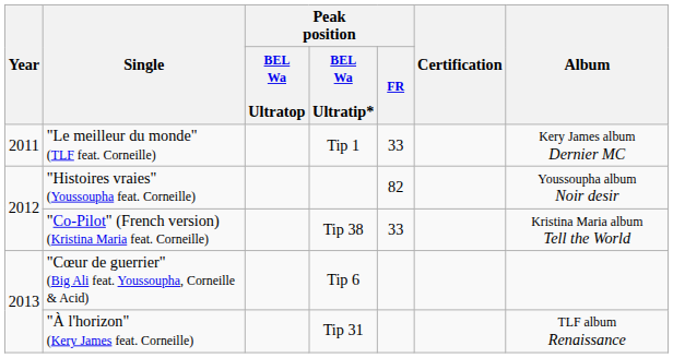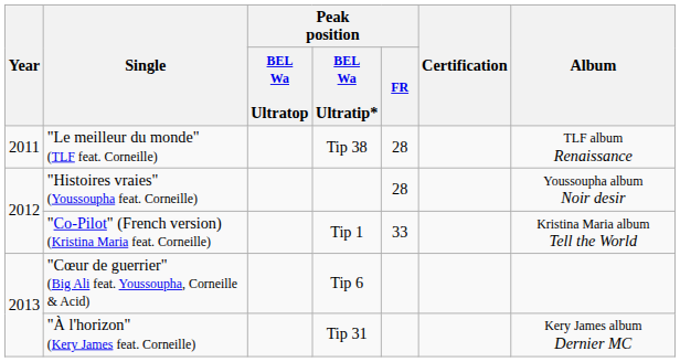 <table class="wikitable">
 <tr>
 <th align="center" rowspan="2" width="10">Year</th>
 <th align="center" rowspan="2" width="200">Single</th>
 <th align="center" colspan="3">Peak<br>position</th>
 <th align="center" rowspan="2" width="40">Certification</th>
 <th align="center" rowspan="2" width="160">Album</th>
 </tr>
 <tr>
 <th width="30"><small><a href='#'>BEL <br>Wa</a></small><br><br>Ultratop</th>
 <th width="30"><small><a href='#'>BEL <br>Wa</a></small><br><br>Ultratip*</th>
 <th width="30"><small><a href='#'>FR</a></small><br></th>
 </tr>
 <tr>
 <td align="center" rowspan="1">2011</td>
 <td>"Le meilleur du monde" <br><small> (<a href='#'>TLF</a> feat. Corneille)</small></td>
 <td align="center"></td>
-<td align="center">Tip 1</td>
-<td align="center">33</td>
+<td align="center">Tip 38</td>
+<td align="center">28</td>
 <td align="center"></td>
-<td align="center"><small>Kery James album</small><br><em>Dernier MC</em></td>
+<td align="center" rowspan=1><small>TLF album</small><br><em>Renaissance</em></td>
 </tr>
 <tr>
 <td align="center" rowspan="2">2012</td>
 <td>"Histoires vraies" <br><small> (<a href='#'>Youssoupha</a> feat. Corneille)</small></td>
 <td align="center"></td>
 <td align="center"></td>
-<td align="center">82</td>
+<td align="center">28</td>
 <td align="center"></td>
 <td align="center" rowspan=1><small>Youssoupha album</small><br><em>Noir desir</em></td>
 </tr>
 <tr>
 <td>"<a href='#'>Co-Pilot</a>" (French version) <br><small> (<a href='#'>Kristina Maria</a> feat. Corneille)</small></td>
 <td align="center"></td>
-<td align="center">Tip 38</td>
+<td align="center">Tip 1</td>
 <td align="center">33</td>
 <td align="center"></td>
 <td align="center"><small>Kristina Maria album</small><br><em>Tell the World</em></td>
 </tr>
 <tr>
 <td align="center" rowspan="2">2013</td>
 <td>"Cœur de guerrier" <br><small>(<a href='#'>Big Ali</a> feat. <a href='#'>Youssoupha</a>, Corneille & Acid)</small></td>
 <td align="center"></td>
 <td align="center">Tip 6</td>
 <td align="center"></td>
 <td align="center"></td>
 <td align="center"></td>
 </tr>
 <tr>
 <td>"À l'horizon" <br><small>(<a href='#'>Kery James</a> feat. Corneille)</small></td>
 <td align="center"></td>
 <td align="center">Tip 31</td>
 <td align="center"></td>
 <td align="center"></td>
-<td align="center" rowspan=1><small>TLF album</small><br><em>Renaissance</em></td>
+<td align="center"><small>Kery James album</small><br><em>Dernier MC</em></td>
 </tr>
 </table>
